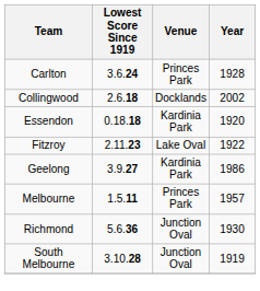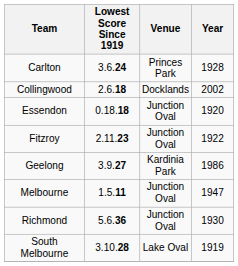 <table class="wikitable sortable">
 <tr>
 <th align="center" width="120">Team</th>
 <th align="center" width="80">Lowest Score Since 1919</th>
 <th align="center" width="70">Venue</th>
 <th align="center" width="60">Year</th>
 </tr>
 <tr align="center">
 <td>Carlton</td>
 <td>3.6.<strong>24</strong></td>
 <td>Princes Park</td>
 <td>1928</td>
 </tr>
 <tr align="center">
 <td>Collingwood</td>
 <td>2.6.<strong>18</strong></td>
 <td>Docklands</td>
 <td>2002</td>
 </tr>
 <tr align="center">
 <td>Essendon</td>
 <td>0.18.<strong>18</strong></td>
-<td>Kardinia Park</td>
+<td>Junction Oval</td>
 <td>1920</td>
 </tr>
 <tr align="center">
 <td>Fitzroy</td>
 <td>2.11.<strong>23</strong></td>
-<td>Lake Oval</td>
+<td>Junction Oval</td>
 <td>1922</td>
 </tr>
 <tr align="center">
 <td>Geelong</td>
 <td>3.9.<strong>27</strong></td>
 <td>Kardinia Park</td>
 <td>1986</td>
 </tr>
 <tr align="center">
 <td>Melbourne</td>
 <td>1.5.<strong>11</strong></td>
-<td>Princes Park</td>
-<td>1957</td>
+<td>Junction Oval</td>
+<td>1947</td>
 </tr>
 <tr align="center">
 <td>Richmond</td>
 <td>5.6.<strong>36</strong></td>
 <td>Junction Oval</td>
 <td>1930</td>
 </tr>
 <tr align="center">
 <td>South Melbourne</td>
 <td>3.10.<strong>28</strong></td>
-<td>Junction Oval</td>
+<td>Lake Oval</td>
 <td>1919</td>
 </tr>
 <tr>
 </tr>
 </table>
